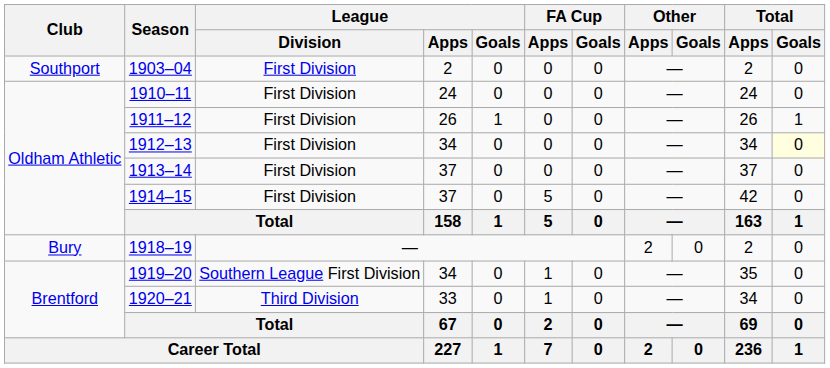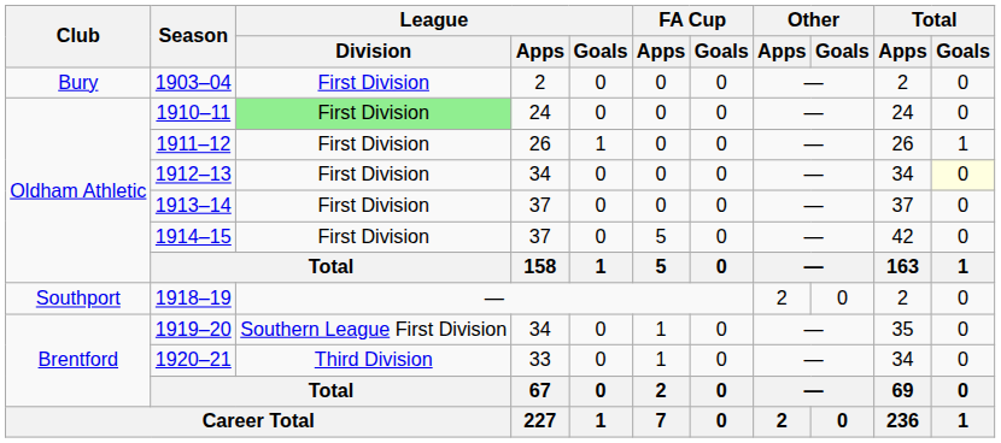 <table class="wikitable" style="text-align: center;">
 <tr>
 <th rowspan="2">Club</th>
 <th rowspan="2">Season</th>
 <th colspan="3">League</th>
 <th colspan="2">FA Cup</th>
 <th colspan="2">Other</th>
 <th colspan="2">Total</th>
 </tr>
 <tr>
 <th>Division</th>
 <th>Apps</th>
 <th>Goals</th>
 <th>Apps</th>
 <th>Goals</th>
 <th>Apps</th>
 <th>Goals</th>
 <th>Apps</th>
 <th>Goals</th>
 </tr>
 <tr>
-<td><a href='#'>Southport</a></td>
+<td><a href='#'>Bury</a></td>
 <td><a href='#'>1903–04</a></td>
 <td><a href='#'>First Division</a></td>
 <td>2</td>
 <td>0</td>
 <td>0</td>
 <td>0</td>
 <td colspan="2">—</td>
 <td>2</td>
 <td>0</td>
 </tr>
 <tr>
 <td rowspan="6"><a href='#'>Oldham Athletic</a></td>
 <td><a href='#'>1910–11</a></td>
-<td>First Division</td>
+<td style="background: lightgreen;">First Division</td>
 <td>24</td>
 <td>0</td>
 <td>0</td>
 <td>0</td>
 <td colspan="2">—</td>
 <td>24</td>
 <td>0</td>
 </tr>
 <tr>
 <td><a href='#'>1911–12</a></td>
 <td>First Division</td>
 <td>26</td>
 <td>1</td>
 <td>0</td>
 <td>0</td>
 <td colspan="2">—</td>
 <td>26</td>
 <td>1</td>
 </tr>
 <tr>
 <td><a href='#'>1912–13</a></td>
 <td>First Division</td>
 <td>34</td>
 <td>0</td>
 <td>0</td>
 <td>0</td>
 <td colspan="2">—</td>
 <td>34</td>
 <td style="background: lightyellow;">0</td>
 </tr>
 <tr>
 <td><a href='#'>1913–14</a></td>
 <td>First Division</td>
 <td>37</td>
 <td>0</td>
 <td>0</td>
 <td>0</td>
 <td colspan="2">—</td>
 <td>37</td>
 <td>0</td>
 </tr>
 <tr>
 <td><a href='#'>1914–15</a></td>
 <td>First Division</td>
 <td>37</td>
 <td>0</td>
 <td>5</td>
 <td>0</td>
 <td colspan="2">—</td>
 <td>42</td>
 <td>0</td>
 </tr>
 <tr>
 <th colspan="2">Total</th>
 <th>158</th>
 <th>1</th>
 <th>5</th>
 <th>0</th>
 <th colspan="2">—</th>
 <th>163</th>
 <th>1</th>
 </tr>
 <tr>
-<td><a href='#'>Bury</a></td>
+<td><a href='#'>Southport</a></td>
 <td><a href='#'>1918–19</a></td>
 <td colspan="5">—</td>
 <td>2</td>
 <td>0</td>
 <td>2</td>
 <td>0</td>
 </tr>
 <tr>
 <td rowspan="3"><a href='#'>Brentford</a></td>
 <td><a href='#'>1919–20</a></td>
 <td><a href='#'>Southern League</a> First Division</td>
 <td>34</td>
 <td>0</td>
 <td>1</td>
 <td>0</td>
 <td colspan="2">—</td>
 <td>35</td>
 <td>0</td>
 </tr>
 <tr>
 <td><a href='#'>1920–21</a></td>
 <td><a href='#'>Third Division</a></td>
 <td>33</td>
 <td>0</td>
 <td>1</td>
 <td>0</td>
 <td colspan="2">—</td>
 <td>34</td>
 <td>0</td>
 </tr>
 <tr>
 <th colspan="2">Total</th>
 <th>67</th>
 <th>0</th>
 <th>2</th>
 <th>0</th>
 <th colspan="2">—</th>
 <th>69</th>
 <th>0</th>
 </tr>
 <tr>
 <th colspan="3">Career Total</th>
 <th>227</th>
 <th>1</th>
 <th>7</th>
 <th>0</th>
 <th>2</th>
 <th>0</th>
 <th>236</th>
 <th>1</th>
 </tr>
 </table>
